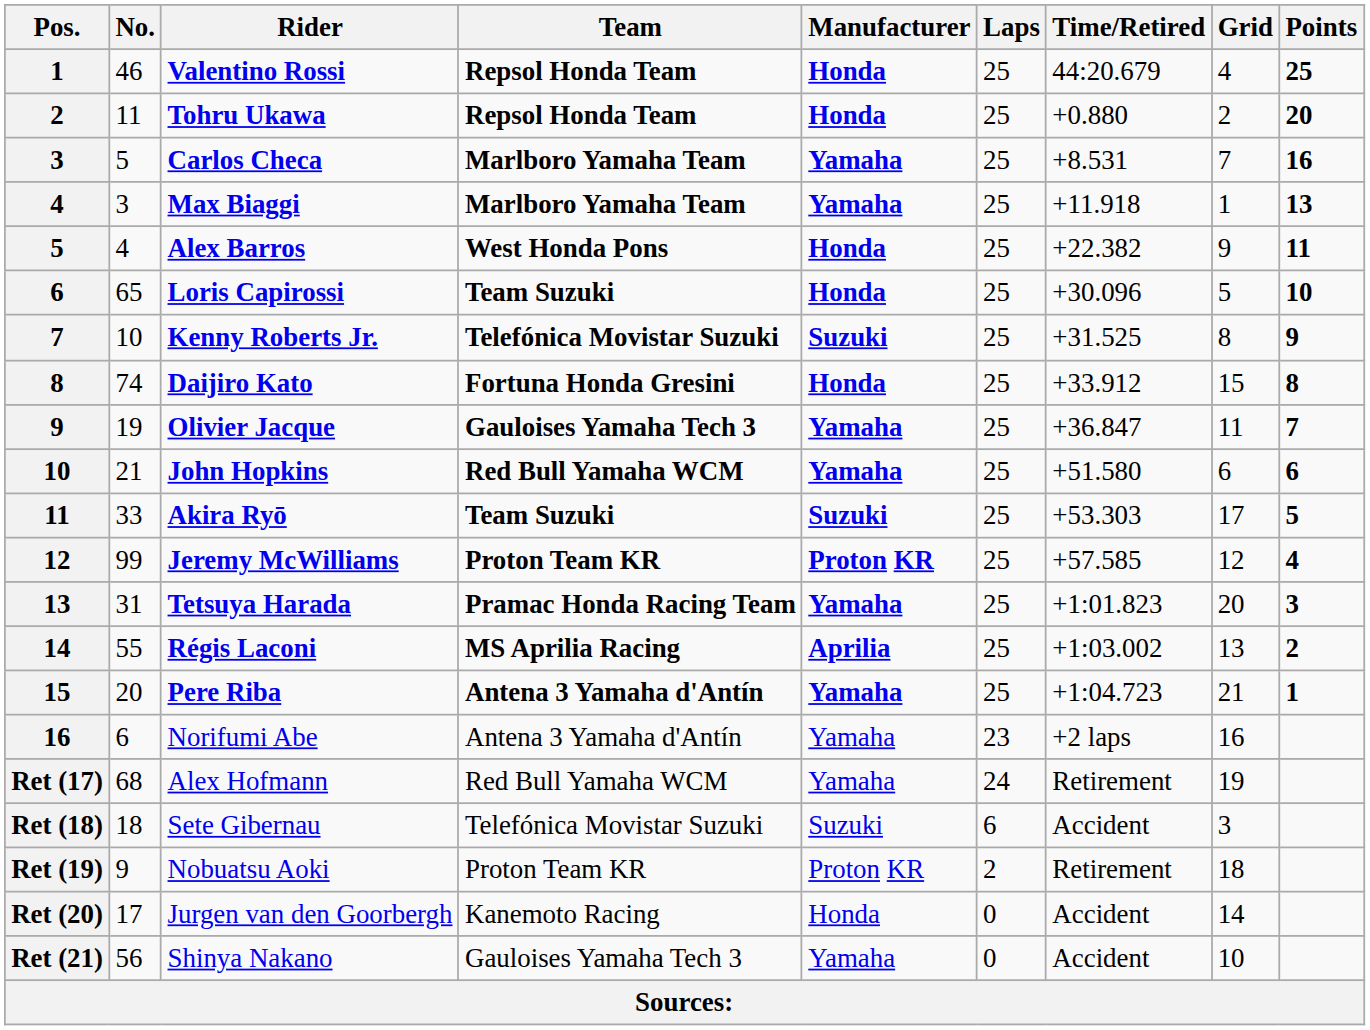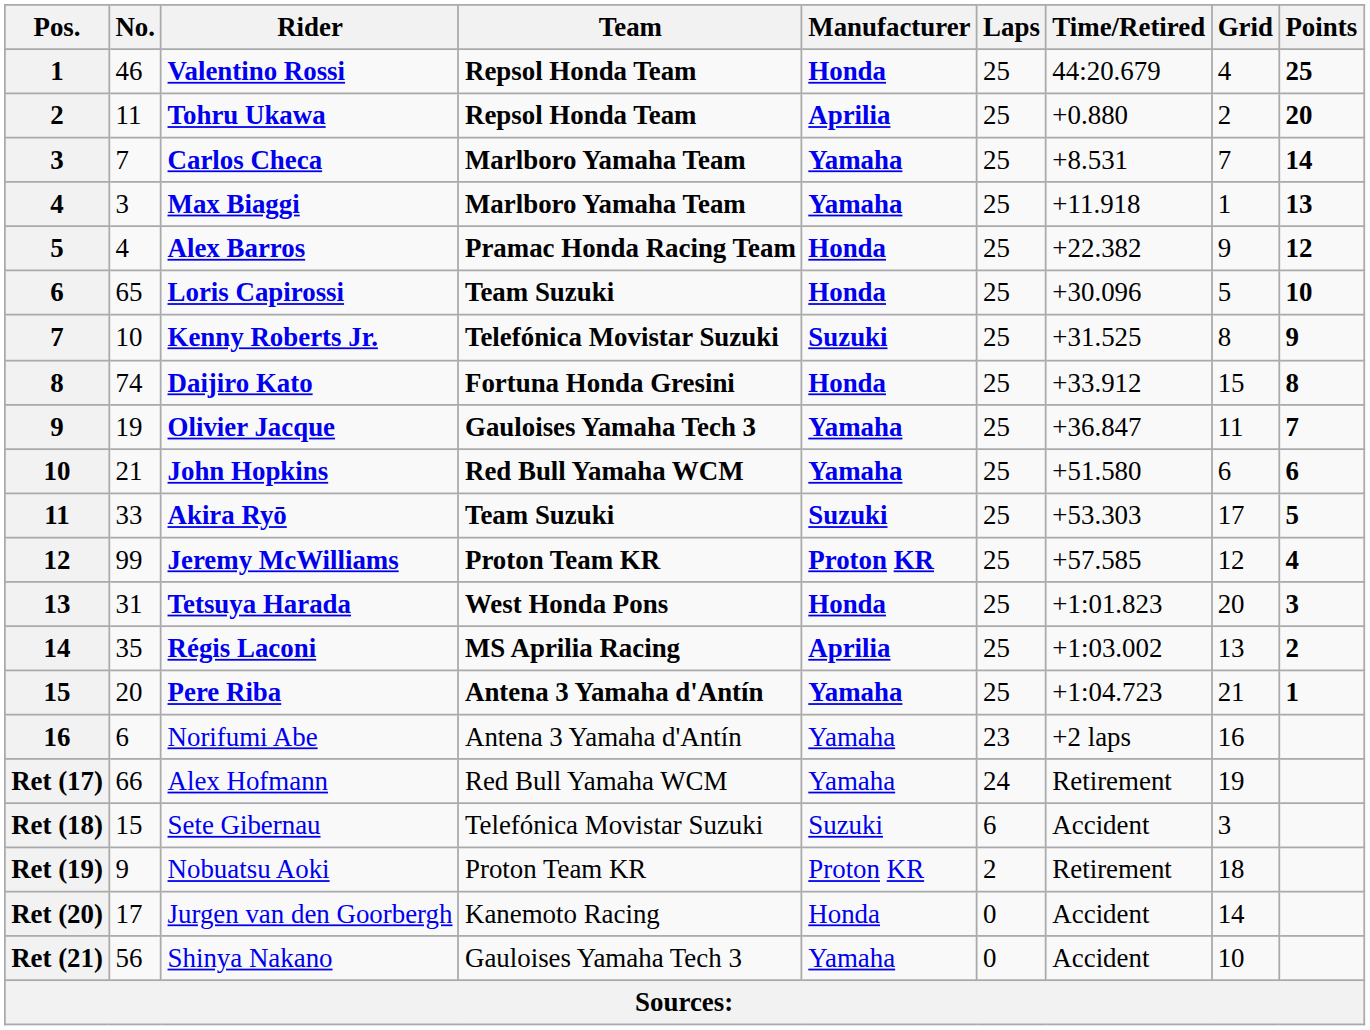 <table class="wikitable" style="font-size: 95%;">
 <tr>
 <th>Pos.</th>
 <th>No.</th>
 <th>Rider</th>
 <th>Team</th>
 <th>Manufacturer</th>
 <th>Laps</th>
 <th>Time/Retired</th>
 <th>Grid</th>
 <th>Points</th>
 </tr>
 <tr>
 <th>1</th>
 <td>46</td>
 <td> <strong><a href='#'>Valentino Rossi</a></strong></td>
 <td><strong>Repsol Honda Team</strong></td>
 <td><strong><a href='#'>Honda</a></strong></td>
 <td>25</td>
 <td>44:20.679</td>
 <td>4</td>
 <td><strong>25</strong></td>
 </tr>
 <tr>
 <th>2</th>
 <td>11</td>
 <td> <strong><a href='#'>Tohru Ukawa</a></strong></td>
 <td><strong>Repsol Honda Team</strong></td>
-<td><strong><a href='#'>Honda</a></strong></td>
+<td><strong><a href='#'>Aprilia</a></strong></td>
 <td>25</td>
 <td>+0.880</td>
 <td>2</td>
 <td><strong>20</strong></td>
 </tr>
 <tr>
 <th>3</th>
-<td>5</td>
+<td>7</td>
 <td> <strong><a href='#'>Carlos Checa</a></strong></td>
 <td><strong>Marlboro Yamaha Team</strong></td>
 <td><strong><a href='#'>Yamaha</a></strong></td>
 <td>25</td>
 <td>+8.531</td>
 <td>7</td>
-<td><strong>16</strong></td>
+<td><strong>14</strong></td>
 </tr>
 <tr>
 <th>4</th>
 <td>3</td>
 <td> <strong><a href='#'>Max Biaggi</a></strong></td>
 <td><strong>Marlboro Yamaha Team</strong></td>
 <td><strong><a href='#'>Yamaha</a></strong></td>
 <td>25</td>
 <td>+11.918</td>
 <td>1</td>
 <td><strong>13</strong></td>
 </tr>
 <tr>
 <th>5</th>
 <td>4</td>
 <td> <strong><a href='#'>Alex Barros</a></strong></td>
-<td><strong>West Honda Pons</strong></td>
+<td><strong>Pramac Honda Racing Team</strong></td>
 <td><strong><a href='#'>Honda</a></strong></td>
 <td>25</td>
 <td>+22.382</td>
 <td>9</td>
-<td><strong>11</strong></td>
+<td><strong>12</strong></td>
 </tr>
 <tr>
 <th>6</th>
 <td>65</td>
 <td> <strong><a href='#'>Loris Capirossi</a></strong></td>
 <td><strong>Team Suzuki</strong></td>
 <td><strong><a href='#'>Honda</a></strong></td>
 <td>25</td>
 <td>+30.096</td>
 <td>5</td>
 <td><strong>10</strong></td>
 </tr>
 <tr>
 <th>7</th>
 <td>10</td>
 <td> <strong><a href='#'>Kenny Roberts Jr.</a></strong></td>
 <td><strong>Telefónica Movistar Suzuki</strong></td>
 <td><strong><a href='#'>Suzuki</a></strong></td>
 <td>25</td>
 <td>+31.525</td>
 <td>8</td>
 <td><strong>9</strong></td>
 </tr>
 <tr>
 <th>8</th>
 <td>74</td>
 <td> <strong><a href='#'>Daijiro Kato</a></strong></td>
 <td><strong>Fortuna Honda Gresini</strong></td>
 <td><strong><a href='#'>Honda</a></strong></td>
 <td>25</td>
 <td>+33.912</td>
 <td>15</td>
 <td><strong>8</strong></td>
 </tr>
 <tr>
 <th>9</th>
 <td>19</td>
 <td> <strong><a href='#'>Olivier Jacque</a></strong></td>
 <td><strong>Gauloises Yamaha Tech 3</strong></td>
 <td><strong><a href='#'>Yamaha</a></strong></td>
 <td>25</td>
 <td>+36.847</td>
 <td>11</td>
 <td><strong>7</strong></td>
 </tr>
 <tr>
 <th>10</th>
 <td>21</td>
 <td> <strong><a href='#'>John Hopkins</a></strong></td>
 <td><strong>Red Bull Yamaha WCM</strong></td>
 <td><strong><a href='#'>Yamaha</a></strong></td>
 <td>25</td>
 <td>+51.580</td>
 <td>6</td>
 <td><strong>6</strong></td>
 </tr>
 <tr>
 <th>11</th>
 <td>33</td>
 <td> <strong><a href='#'>Akira Ryō</a></strong></td>
 <td><strong>Team Suzuki</strong></td>
 <td><strong><a href='#'>Suzuki</a></strong></td>
 <td>25</td>
 <td>+53.303</td>
 <td>17</td>
 <td><strong>5</strong></td>
 </tr>
 <tr>
 <th>12</th>
 <td>99</td>
 <td> <strong><a href='#'>Jeremy McWilliams</a></strong></td>
 <td><strong>Proton Team KR</strong></td>
 <td><strong><a href='#'>Proton</a> <a href='#'>KR</a></strong></td>
 <td>25</td>
 <td>+57.585</td>
 <td>12</td>
 <td><strong>4</strong></td>
 </tr>
 <tr>
 <th>13</th>
 <td>31</td>
 <td> <strong><a href='#'>Tetsuya Harada</a></strong></td>
-<td><strong>Pramac Honda Racing Team</strong></td>
-<td><strong><a href='#'>Yamaha</a></strong></td>
+<td><strong>West Honda Pons</strong></td>
+<td><strong><a href='#'>Honda</a></strong></td>
 <td>25</td>
 <td>+1:01.823</td>
 <td>20</td>
 <td><strong>3</strong></td>
 </tr>
 <tr>
 <th>14</th>
-<td>55</td>
+<td>35</td>
 <td> <strong><a href='#'>Régis Laconi</a></strong></td>
 <td><strong>MS Aprilia Racing</strong></td>
 <td><strong><a href='#'>Aprilia</a></strong></td>
 <td>25</td>
 <td>+1:03.002</td>
 <td>13</td>
 <td><strong>2</strong></td>
 </tr>
 <tr>
 <th>15</th>
 <td>20</td>
 <td> <strong><a href='#'>Pere Riba</a></strong></td>
 <td><strong>Antena 3 Yamaha d'Antín</strong></td>
 <td><strong><a href='#'>Yamaha</a></strong></td>
 <td>25</td>
 <td>+1:04.723</td>
 <td>21</td>
 <td><strong>1</strong></td>
 </tr>
 <tr>
 <th>16</th>
 <td>6</td>
 <td> <a href='#'>Norifumi Abe</a></td>
 <td>Antena 3 Yamaha d'Antín</td>
 <td><a href='#'>Yamaha</a></td>
 <td>23</td>
 <td>+2 laps</td>
 <td>16</td>
 <td></td>
 </tr>
 <tr>
 <th>Ret (17)</th>
-<td>68</td>
+<td>66</td>
 <td> <a href='#'>Alex Hofmann</a></td>
 <td>Red Bull Yamaha WCM</td>
 <td><a href='#'>Yamaha</a></td>
 <td>24</td>
 <td>Retirement</td>
 <td>19</td>
 <td></td>
 </tr>
 <tr>
 <th>Ret (18)</th>
-<td>18</td>
+<td>15</td>
 <td> <a href='#'>Sete Gibernau</a></td>
 <td>Telefónica Movistar Suzuki</td>
 <td><a href='#'>Suzuki</a></td>
 <td>6</td>
 <td>Accident</td>
 <td>3</td>
 <td></td>
 </tr>
 <tr>
 <th>Ret (19)</th>
 <td>9</td>
 <td> <a href='#'>Nobuatsu Aoki</a></td>
 <td>Proton Team KR</td>
 <td><a href='#'>Proton</a> <a href='#'>KR</a></td>
 <td>2</td>
 <td>Retirement</td>
 <td>18</td>
 <td></td>
 </tr>
 <tr>
 <th>Ret (20)</th>
 <td>17</td>
 <td> <a href='#'>Jurgen van den Goorbergh</a></td>
 <td>Kanemoto Racing</td>
 <td><a href='#'>Honda</a></td>
 <td>0</td>
 <td>Accident</td>
 <td>14</td>
 <td></td>
 </tr>
 <tr>
 <th>Ret (21)</th>
 <td>56</td>
 <td> <a href='#'>Shinya Nakano</a></td>
 <td>Gauloises Yamaha Tech 3</td>
 <td><a href='#'>Yamaha</a></td>
 <td>0</td>
 <td>Accident</td>
 <td>10</td>
 <td></td>
 </tr>
 <tr>
 <th colspan=9>Sources: </th>
 </tr>
 </table>
